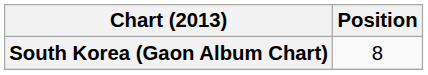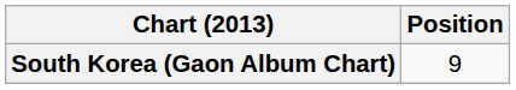 <table class="wikitable plainrowheaders" style="text-align:center">
 <tr>
 <th scope="col">Chart (2013)</th>
 <th scope="col">Position</th>
 </tr>
 <tr>
 <th scope="row">South Korea (Gaon Album Chart)</th>
-<td>8</td>
+<td>9</td>
 </tr>
 <tr>
 </tr>
 </table>
